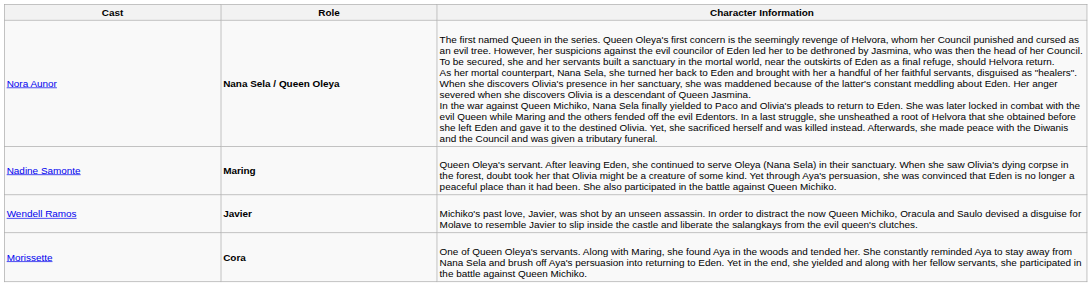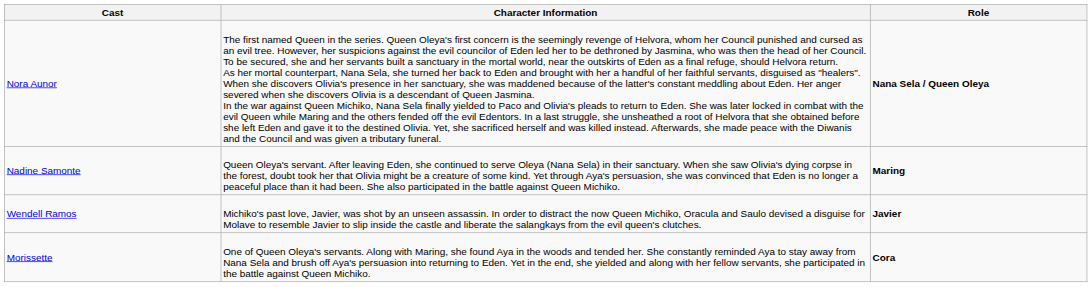 <table class="wikitable" style="font-size:90%;">
 <tr>
 <th width="5%">Cast</th>
+<th width="15%">Character Information</th>
 <th width="5%">Role</th>
-<th width="15%">Character Information</th>
 </tr>
 <tr>
 <td><a href='#'>Nora Aunor</a></td>
+<td><br>The first named Queen in the series. Queen Oleya's first concern is the seemingly revenge of Helvora, whom her Council punished and cursed as an evil tree. However, her suspicions against the evil councilor of Eden led her to be dethroned by Jasmina, who was then the head of her Council. To be secured, she and her servants built a sanctuary in the mortal world, near the outskirts of Eden as a final refuge, should Helvora return.<br>As her mortal counterpart, Nana Sela, she turned her back to Eden and brought with her a handful of her faithful servants, disguised as "healers". When she discovers Olivia's presence in her sanctuary, she was maddened because of the latter's constant meddling about Eden. Her anger severed when she discovers Olivia is a descendant of Queen Jasmina.<br>In the war against Queen Michiko, Nana Sela finally yielded to Paco and Olivia's pleads to return to Eden. She was later locked in combat with the evil Queen while Maring and the others fended off the evil Edentors. In a last struggle, she unsheathed a root of Helvora that she obtained before she left Eden and gave it to the destined Olivia. Yet, she sacrificed herself and was killed instead. Afterwards, she made peace with the Diwanis and the Council and was given a tributary funeral.</td>
 <td><strong>Nana Sela / Queen Oleya</strong></td>
-<td><br>The first named Queen in the series. Queen Oleya's first concern is the seemingly revenge of Helvora, whom her Council punished and cursed as an evil tree. However, her suspicions against the evil councilor of Eden led her to be dethroned by Jasmina, who was then the head of her Council. To be secured, she and her servants built a sanctuary in the mortal world, near the outskirts of Eden as a final refuge, should Helvora return.<br>As her mortal counterpart, Nana Sela, she turned her back to Eden and brought with her a handful of her faithful servants, disguised as "healers". When she discovers Olivia's presence in her sanctuary, she was maddened because of the latter's constant meddling about Eden. Her anger severed when she discovers Olivia is a descendant of Queen Jasmina.<br>In the war against Queen Michiko, Nana Sela finally yielded to Paco and Olivia's pleads to return to Eden. She was later locked in combat with the evil Queen while Maring and the others fended off the evil Edentors. In a last struggle, she unsheathed a root of Helvora that she obtained before she left Eden and gave it to the destined Olivia. Yet, she sacrificed herself and was killed instead. Afterwards, she made peace with the Diwanis and the Council and was given a tributary funeral.</td>
 </tr>
 <tr>
 <td><a href='#'>Nadine Samonte</a></td>
+<td><br>Queen Oleya's servant. After leaving Eden, she continued to serve Oleya (Nana Sela) in their sanctuary. When she saw Olivia's dying corpse in the forest, doubt took her that Olivia might be a creature of some kind. Yet through Aya's persuasion, she was convinced that Eden is no longer a peaceful place than it had been. She also participated in the battle against Queen Michiko.</td>
 <td><strong>Maring</strong></td>
-<td><br>Queen Oleya's servant. After leaving Eden, she continued to serve Oleya (Nana Sela) in their sanctuary. When she saw Olivia's dying corpse in the forest, doubt took her that Olivia might be a creature of some kind. Yet through Aya's persuasion, she was convinced that Eden is no longer a peaceful place than it had been. She also participated in the battle against Queen Michiko.</td>
 </tr>
 <tr>
 <td><a href='#'>Wendell Ramos</a></td>
+<td><br>Michiko's past love, Javier, was shot by an unseen assassin. In order to distract the now Queen Michiko, Oracula and Saulo devised a disguise for Molave to resemble Javier to slip inside the castle and liberate the salangkays from the evil queen's clutches.</td>
 <td><strong>Javier</strong></td>
-<td><br>Michiko's past love, Javier, was shot by an unseen assassin. In order to distract the now Queen Michiko, Oracula and Saulo devised a disguise for Molave to resemble Javier to slip inside the castle and liberate the salangkays from the evil queen's clutches.</td>
 </tr>
 <tr>
 <td><a href='#'>Morissette</a></td>
+<td><br>One of Queen Oleya's servants. Along with Maring, she found Aya in the woods and tended her. She constantly reminded Aya to stay away from Nana Sela and brush off Aya's persuasion into returning to Eden. Yet in the end, she yielded and along with her fellow servants, she participated in the battle against Queen Michiko.</td>
 <td><strong>Cora</strong></td>
-<td><br>One of Queen Oleya's servants. Along with Maring, she found Aya in the woods and tended her. She constantly reminded Aya to stay away from Nana Sela and brush off Aya's persuasion into returning to Eden. Yet in the end, she yielded and along with her fellow servants, she participated in the battle against Queen Michiko.</td>
 </tr>
 </table>
